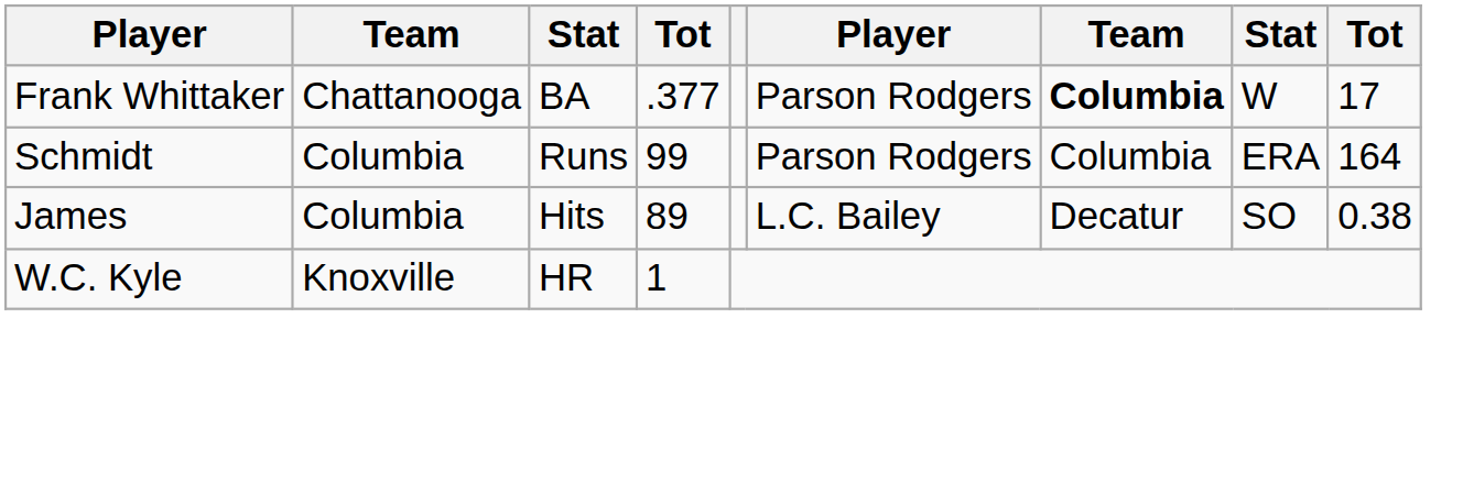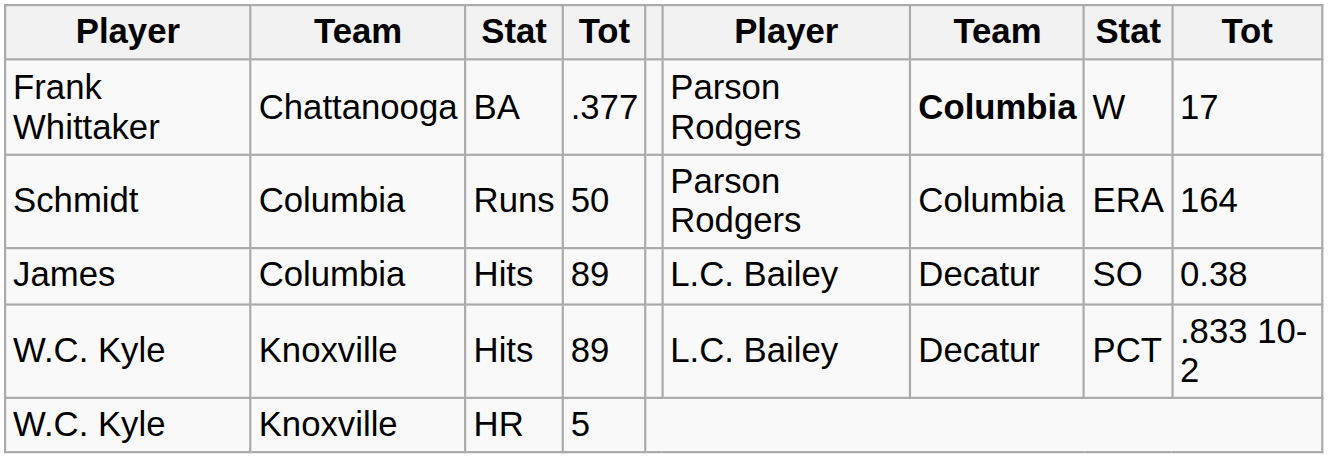 <table class="wikitable">
 <tr>
 <th>Player</th>
 <th>Team</th>
 <th>Stat</th>
 <th>Tot</th>
 <th></th>
 <th>Player</th>
 <th>Team</th>
 <th>Stat</th>
 <th>Tot</th>
 </tr>
 <tr>
 <td>Frank Whittaker</td>
 <td>Chattanooga</td>
 <td>BA</td>
 <td>.377</td>
 <td></td>
 <td>Parson Rodgers</td>
 <td><strong>Columbia</strong></td>
 <td>W</td>
 <td>17</td>
 </tr>
 <tr>
 <td>Schmidt</td>
 <td>Columbia</td>
 <td>Runs</td>
-<td>99</td>
+<td>50</td>
 <td></td>
 <td>Parson Rodgers</td>
 <td>Columbia</td>
 <td>ERA</td>
 <td>164</td>
 </tr>
 <tr>
 <td>James</td>
 <td>Columbia</td>
 <td>Hits</td>
 <td>89</td>
 <td></td>
 <td>L.C. Bailey</td>
 <td>Decatur</td>
 <td>SO</td>
 <td>0.38</td>
 </tr>
 <tr>
 <td>W.C. Kyle</td>
 <td>Knoxville</td>
+<td>Hits</td>
+<td>89</td>
+<td></td>
+<td>L.C. Bailey</td>
+<td>Decatur</td>
+<td>PCT</td>
+<td>.833 10-2</td>
+</tr>
+<tr>
+<td>W.C. Kyle</td>
+<td>Knoxville</td>
 <td>HR</td>
-<td>1</td>
+<td>5</td>
 </tr>
 </table>
